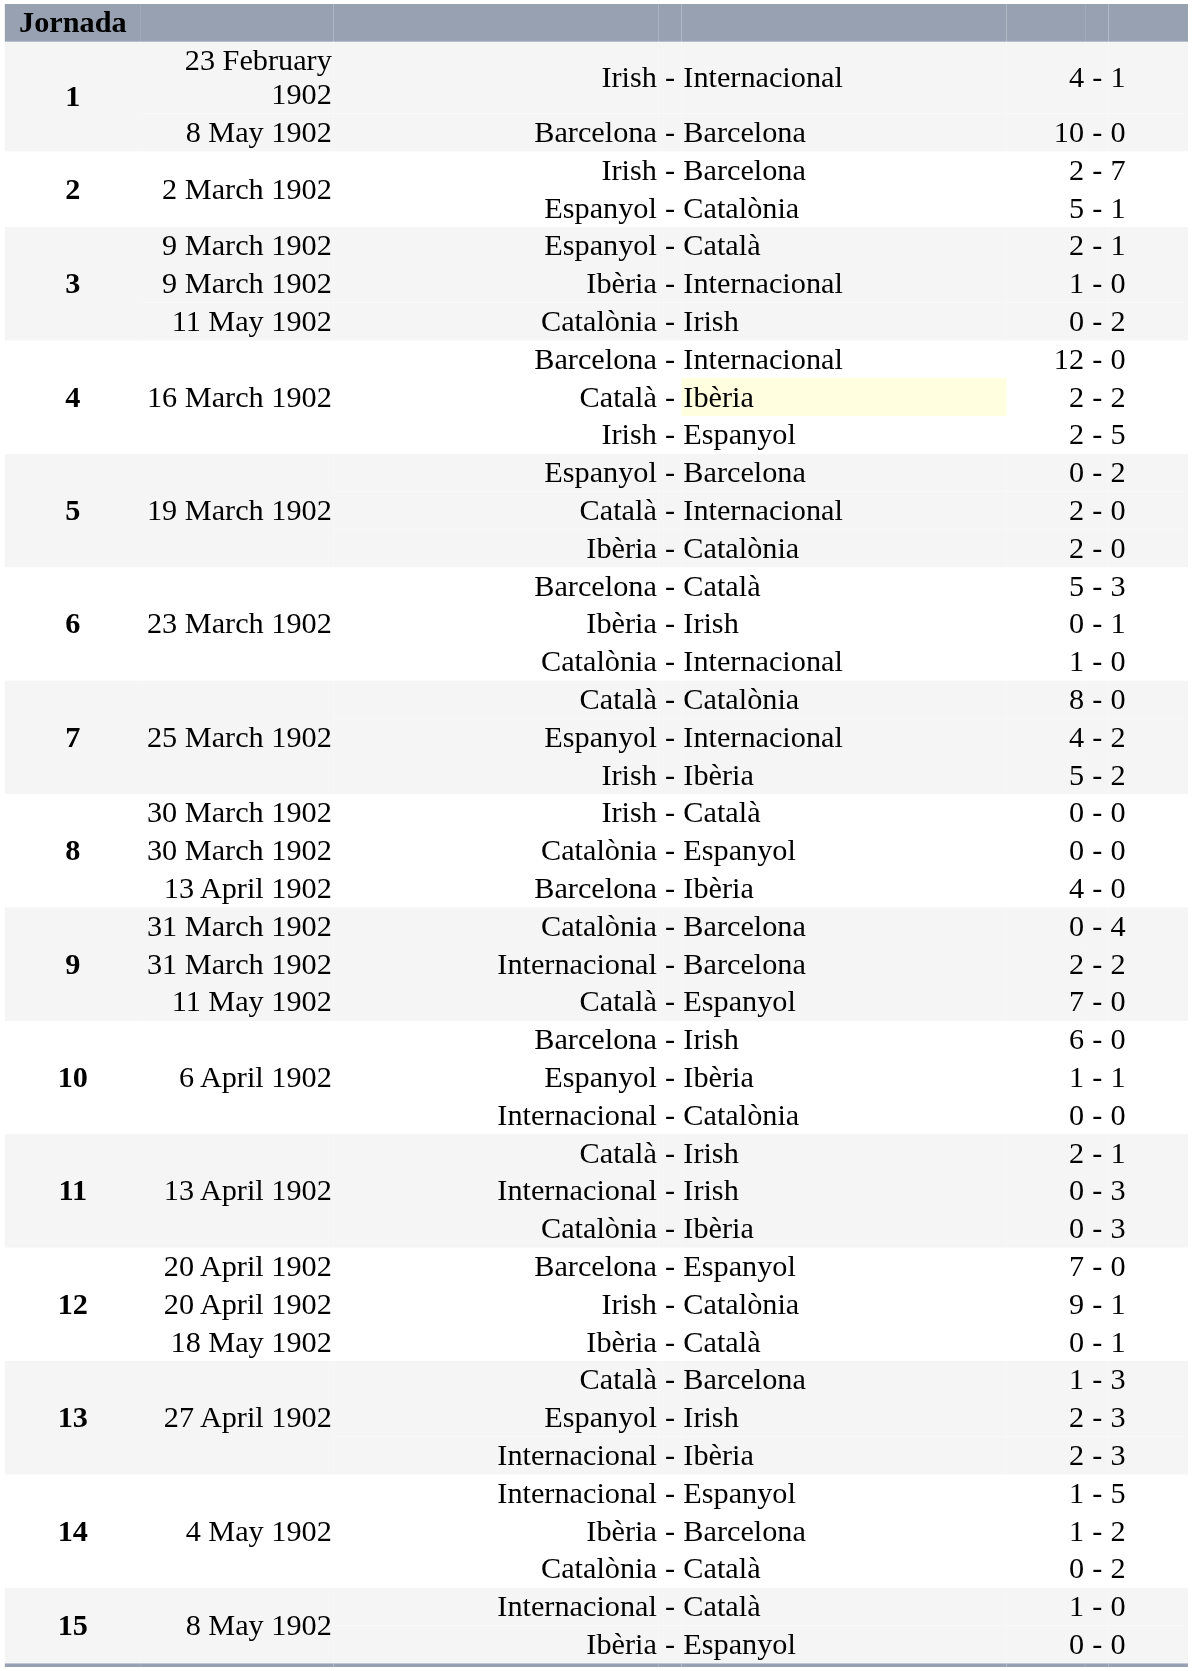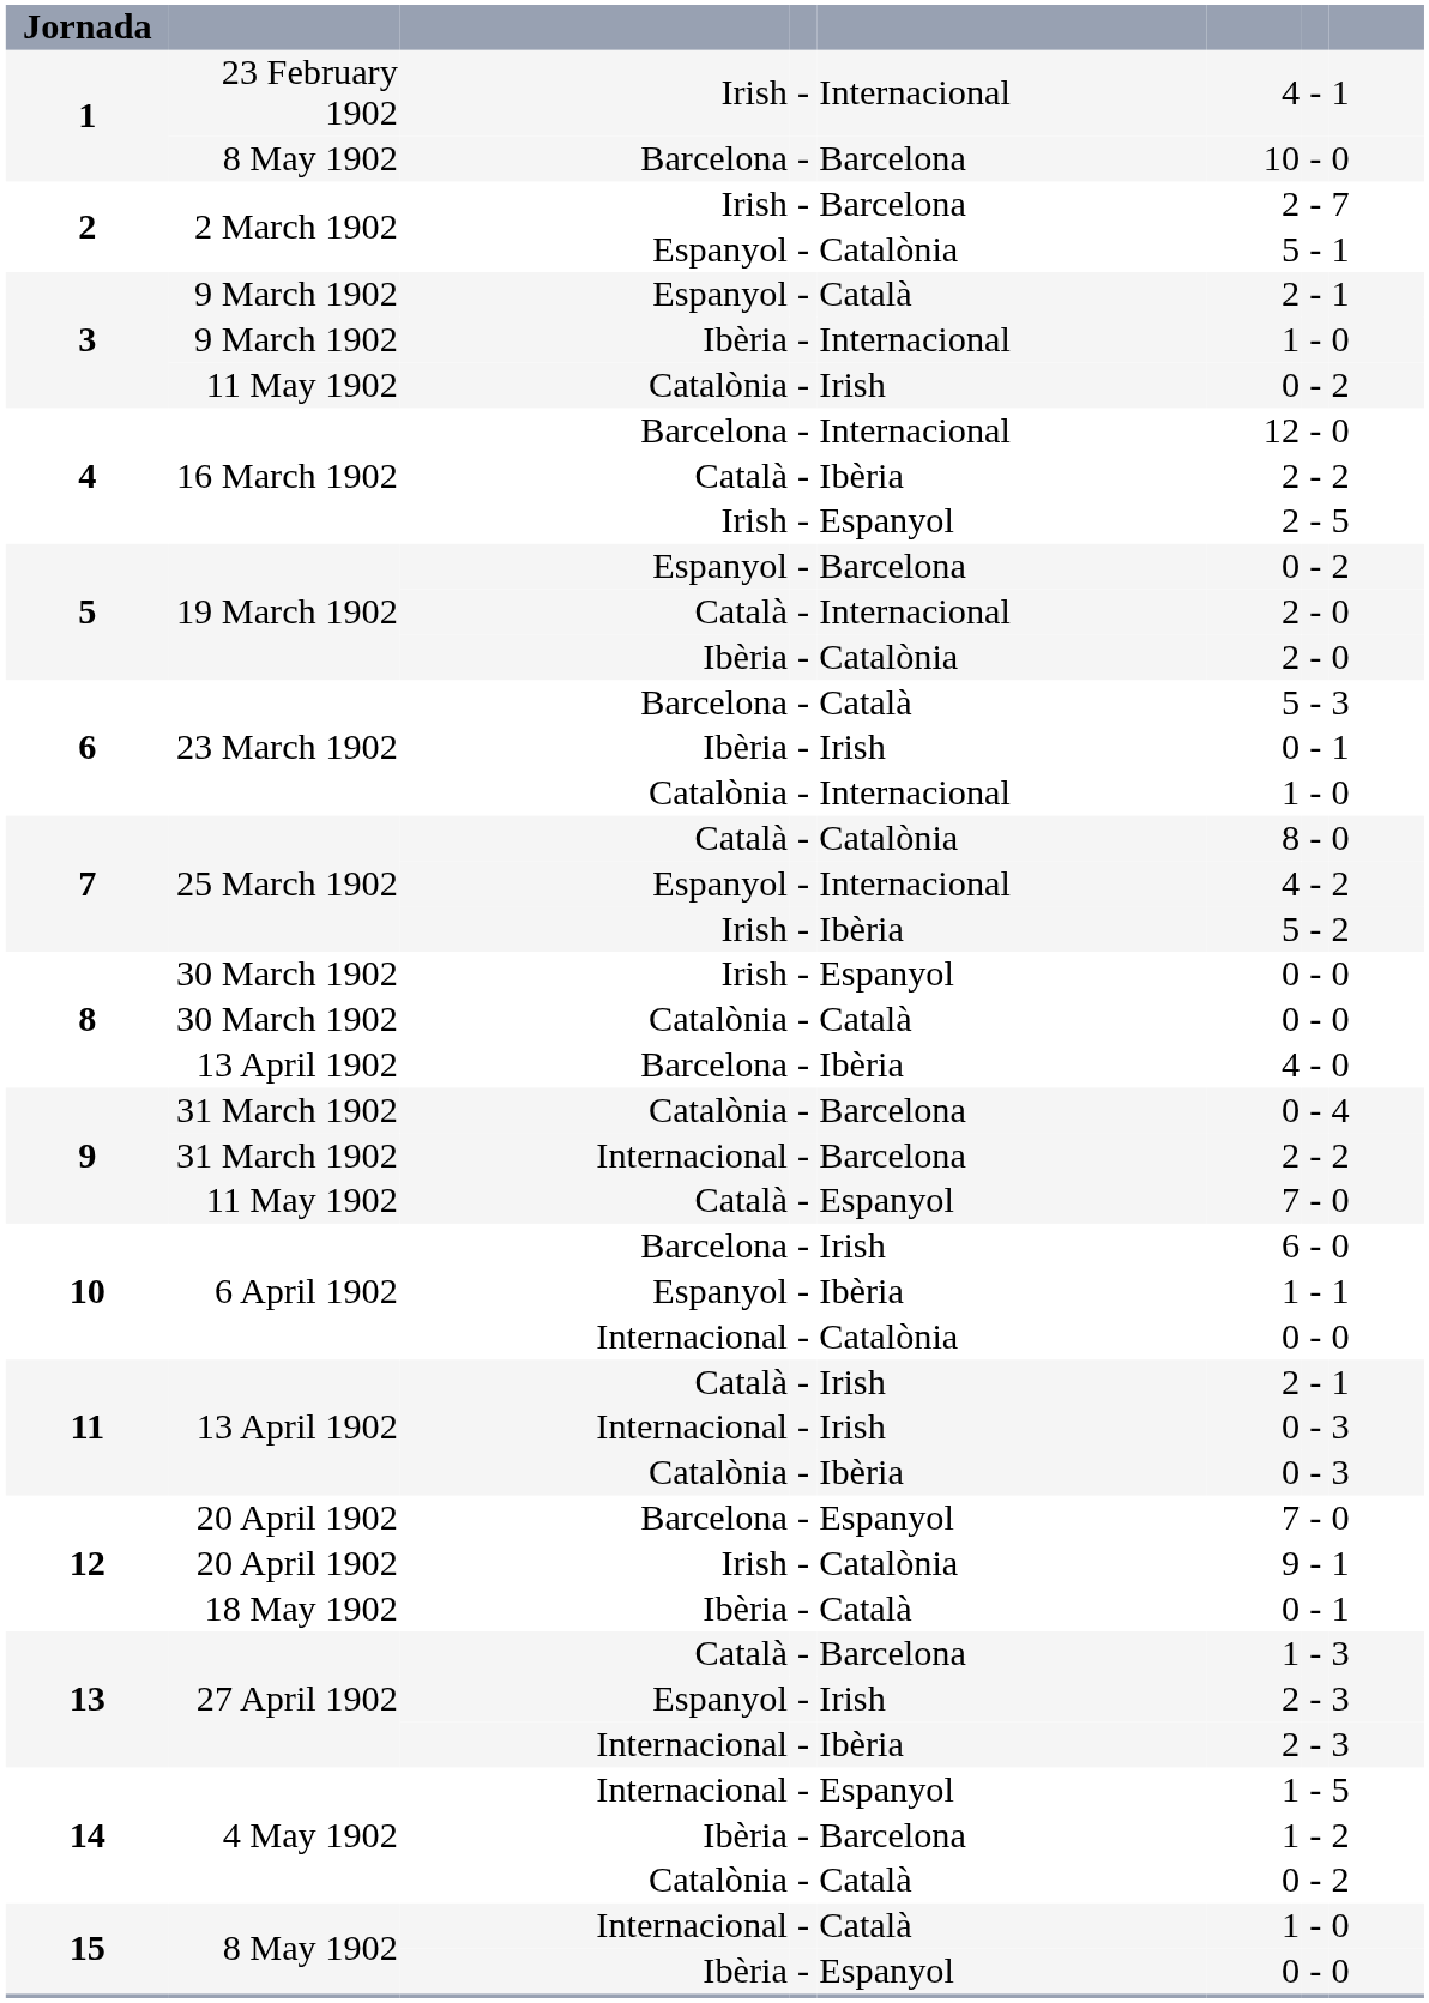 <table align=center cellspacing=0>
 <tr align=center bgcolor=#98A1B2>
 <th width=70><span>Jornada</span></th>
 <th width=100></th>
 <th width=170></th>
 <th width=10></th>
 <th width=170></th>
 <th width=40></th>
 <th width=10></th>
 <th width=40></th>
 </tr>
 <tr align=center style="background:#F5F5F5">
 <td rowspan=2><strong>1</strong></td>
 <td align=right>23 February 1902</td>
 <td align=right>Irish</td>
 <td>-</td>
 <td align=left>Internacional</td>
 <td align=right>4</td>
 <td>-</td>
 <td align=left>1</td>
 </tr>
 <tr align=center style="background:#F5F5F5">
 <td align=right>8 May 1902</td>
 <td align=right>Barcelona</td>
 <td>-</td>
 <td align=left>Barcelona</td>
 <td align=right>10</td>
 <td>-</td>
 <td align=left>0</td>
 </tr>
 <tr align=center>
 <td rowspan=2><strong>2</strong></td>
 <td rowspan=2 align=right>2 March 1902</td>
 <td align=right>Irish</td>
 <td>-</td>
 <td align=left>Barcelona</td>
 <td align=right>2</td>
 <td>-</td>
 <td align=left>7</td>
 </tr>
 <tr align=center>
 <td align=right>Espanyol</td>
 <td>-</td>
 <td align=left>Catalònia</td>
 <td align=right>5</td>
 <td>-</td>
 <td align=left>1</td>
 </tr>
 <tr align=center style="background:#F5F5F5">
 <td rowspan=3><strong>3</strong></td>
 <td align=right>9 March 1902</td>
 <td align=right>Espanyol</td>
 <td>-</td>
 <td align=left>Català</td>
 <td align=right>2</td>
 <td>-</td>
 <td align=left>1</td>
 </tr>
 <tr align=center style="background:#F5F5F5">
 <td align=right>9 March 1902</td>
 <td align=right>Ibèria</td>
 <td>-</td>
 <td align=left>Internacional</td>
 <td align=right>1</td>
 <td>-</td>
 <td align=left>0</td>
 </tr>
 <tr align=center style="background:#F5F5F5">
 <td align=right>11 May 1902</td>
 <td align=right>Catalònia</td>
 <td>-</td>
 <td align=left>Irish</td>
 <td align=right>0</td>
 <td>-</td>
 <td align=left>2</td>
 </tr>
 <tr align=center>
 <td rowspan=3><strong>4</strong></td>
 <td rowspan=3 align=right>16 March 1902</td>
 <td align=right>Barcelona</td>
 <td>-</td>
 <td align=left>Internacional</td>
 <td align=right>12</td>
 <td>-</td>
 <td align=left>0</td>
 </tr>
 <tr align=center>
 <td align=right>Català</td>
 <td>-</td>
-<td align=left style="background: lightyellow;">Ibèria</td>
+<td align=left>Ibèria</td>
 <td align=right>2</td>
 <td>-</td>
 <td align=left>2</td>
 </tr>
 <tr align=center>
 <td align=right>Irish</td>
 <td>-</td>
 <td align=left>Espanyol</td>
 <td align=right>2</td>
 <td>-</td>
 <td align=left>5</td>
 </tr>
 <tr align=center style="background:#F5F5F5">
 <td rowspan=3><strong>5</strong></td>
 <td rowspan=3 align=right>19 March 1902</td>
 <td align=right>Espanyol</td>
 <td>-</td>
 <td align=left>Barcelona</td>
 <td align=right>0</td>
 <td>-</td>
 <td align=left>2</td>
 </tr>
 <tr align=center style="background:#F5F5F5">
 <td align=right>Català</td>
 <td>-</td>
 <td align=left>Internacional</td>
 <td align=right>2</td>
 <td>-</td>
 <td align=left>0</td>
 </tr>
 <tr align=center style="background:#F5F5F5">
 <td align=right>Ibèria</td>
 <td>-</td>
 <td align=left>Catalònia</td>
 <td align=right>2</td>
 <td>-</td>
 <td align=left>0</td>
 </tr>
 <tr align=center>
 <td rowspan=3><strong>6</strong></td>
 <td rowspan=3 align=right>23 March 1902</td>
 <td align=right>Barcelona</td>
 <td>-</td>
 <td align=left>Català</td>
 <td align=right>5</td>
 <td>-</td>
 <td align=left>3</td>
 </tr>
 <tr align=center>
 <td align=right>Ibèria</td>
 <td>-</td>
 <td align=left>Irish</td>
 <td align=right>0</td>
 <td>-</td>
 <td align=left>1</td>
 </tr>
 <tr align=center>
 <td align=right>Catalònia</td>
 <td>-</td>
 <td align=left>Internacional</td>
 <td align=right>1</td>
 <td>-</td>
 <td align=left>0</td>
 </tr>
 <tr align=center style="background:#F5F5F5">
 <td rowspan=3><strong>7</strong></td>
 <td rowspan=3 align=right>25 March 1902</td>
 <td align=right>Català</td>
 <td>-</td>
 <td align=left>Catalònia</td>
 <td align=right>8</td>
 <td>-</td>
 <td align=left>0</td>
 </tr>
 <tr align=center style="background:#F5F5F5">
 <td align=right>Espanyol</td>
 <td>-</td>
 <td align=left>Internacional</td>
 <td align=right>4</td>
 <td>-</td>
 <td align=left>2</td>
 </tr>
 <tr align=center style="background:#F5F5F5">
 <td align=right>Irish</td>
 <td>-</td>
 <td align=left>Ibèria</td>
 <td align=right>5</td>
 <td>-</td>
 <td align=left>2</td>
 </tr>
 <tr align=center>
 <td rowspan=3><strong>8</strong></td>
 <td align=right>30 March 1902</td>
 <td align=right>Irish</td>
 <td>-</td>
-<td align=left>Català</td>
+<td align=left>Espanyol</td>
 <td align=right>0</td>
 <td>-</td>
 <td align=left>0</td>
 </tr>
 <tr align=center>
 <td align=right>30 March 1902</td>
 <td align=right>Catalònia</td>
 <td>-</td>
-<td align=left>Espanyol</td>
+<td align=left>Català</td>
 <td align=right>0</td>
 <td>-</td>
 <td align=left>0</td>
 </tr>
 <tr align=center>
 <td align=right>13 April 1902</td>
 <td align=right>Barcelona</td>
 <td>-</td>
 <td align=left>Ibèria</td>
 <td align=right>4</td>
 <td>-</td>
 <td align=left>0</td>
 </tr>
 <tr align=center style="background:#F5F5F5">
 <td rowspan=3><strong>9</strong></td>
 <td align=right>31 March 1902</td>
 <td align=right>Catalònia</td>
 <td>-</td>
 <td align=left>Barcelona</td>
 <td align=right>0</td>
 <td>-</td>
 <td align=left>4</td>
 </tr>
 <tr align=center style="background:#F5F5F5">
 <td align=right>31 March 1902</td>
 <td align=right>Internacional</td>
 <td>-</td>
 <td align=left>Barcelona</td>
 <td align=right>2</td>
 <td>-</td>
 <td align=left>2</td>
 </tr>
 <tr align=center style="background:#F5F5F5">
 <td align=right>11 May 1902</td>
 <td align=right>Català</td>
 <td>-</td>
 <td align=left>Espanyol</td>
 <td align=right>7</td>
 <td>-</td>
 <td align=left>0</td>
 </tr>
 <tr align=center>
 <td rowspan=3><strong>10</strong></td>
 <td rowspan=3 align=right>6 April 1902</td>
 <td align=right>Barcelona</td>
 <td>-</td>
 <td align=left>Irish</td>
 <td align=right>6</td>
 <td>-</td>
 <td align=left>0</td>
 </tr>
 <tr align=center>
 <td align=right>Espanyol</td>
 <td>-</td>
 <td align=left>Ibèria</td>
 <td align=right>1</td>
 <td>-</td>
 <td align=left>1</td>
 </tr>
 <tr align=center>
 <td align=right>Internacional</td>
 <td>-</td>
 <td align=left>Catalònia</td>
 <td align=right>0</td>
 <td>-</td>
 <td align=left>0</td>
 </tr>
 <tr align=center style="background:#F5F5F5">
 <td rowspan=3><strong>11</strong></td>
 <td rowspan=3 align=right>13 April 1902</td>
 <td align=right>Català</td>
 <td>-</td>
 <td align=left>Irish</td>
 <td align=right>2</td>
 <td>-</td>
 <td align=left>1</td>
 </tr>
 <tr align=center style="background:#F5F5F5">
 <td align=right>Internacional</td>
 <td>-</td>
 <td align=left>Irish</td>
 <td align=right>0</td>
 <td>-</td>
 <td align=left>3</td>
 </tr>
 <tr align=center style="background:#F5F5F5">
 <td align=right>Catalònia</td>
 <td>-</td>
 <td align=left>Ibèria</td>
 <td align=right>0</td>
 <td>-</td>
 <td align=left>3</td>
 </tr>
 <tr align=center>
 <td rowspan=3><strong>12</strong></td>
 <td align=right>20 April 1902</td>
 <td align=right>Barcelona</td>
 <td>-</td>
 <td align=left>Espanyol</td>
 <td align=right>7</td>
 <td>-</td>
 <td align=left>0</td>
 </tr>
 <tr align=center>
 <td align=right>20 April 1902</td>
 <td align=right>Irish</td>
 <td>-</td>
 <td align=left>Catalònia</td>
 <td align=right>9</td>
 <td>-</td>
 <td align=left>1</td>
 </tr>
 <tr align=center>
 <td align=right>18 May 1902</td>
 <td align=right>Ibèria</td>
 <td>-</td>
 <td align=left>Català</td>
 <td align=right>0</td>
 <td>-</td>
 <td align=left>1</td>
 </tr>
 <tr align=center style="background:#F5F5F5">
 <td rowspan=3><strong>13</strong></td>
 <td rowspan=3 align=right>27 April 1902</td>
 <td align=right>Català</td>
 <td>-</td>
 <td align=left>Barcelona</td>
 <td align=right>1</td>
 <td>-</td>
 <td align=left>3</td>
 </tr>
 <tr align=center style="background:#F5F5F5">
 <td align=right>Espanyol</td>
 <td>-</td>
 <td align=left>Irish</td>
 <td align=right>2</td>
 <td>-</td>
 <td align=left>3</td>
 </tr>
 <tr align=center style="background:#F5F5F5">
 <td align=right>Internacional</td>
 <td>-</td>
 <td align=left>Ibèria</td>
 <td align=right>2</td>
 <td>-</td>
 <td align=left>3</td>
 </tr>
 <tr align=center>
 <td rowspan=3><strong>14</strong></td>
 <td rowspan=3 align=right>4 May 1902</td>
 <td align=right>Internacional</td>
 <td>-</td>
 <td align=left>Espanyol</td>
 <td align=right>1</td>
 <td>-</td>
 <td align=left>5</td>
 </tr>
 <tr align=center>
 <td align=right>Ibèria</td>
 <td>-</td>
 <td align=left>Barcelona</td>
 <td align=right>1</td>
 <td>-</td>
 <td align=left>2</td>
 </tr>
 <tr align=center>
 <td align=right>Catalònia</td>
 <td>-</td>
 <td align=left>Català</td>
 <td align=right>0</td>
 <td>-</td>
 <td align=left>2</td>
 </tr>
 <tr align=center style="background:#F5F5F5">
 <td rowspan=2><strong>15</strong></td>
 <td rowspan=2 align=right>8 May 1902</td>
 <td align=right>Internacional</td>
 <td>-</td>
 <td align=left>Català</td>
 <td align=right>1</td>
 <td>-</td>
 <td align=left>0</td>
 </tr>
 <tr align=center style="background:#F5F5F5">
 <td align=right>Ibèria</td>
 <td>-</td>
 <td align=left>Espanyol</td>
 <td align=right>0</td>
 <td>-</td>
 <td align=left>0</td>
 </tr>
 <tr style="background:#98A1B2;">
 <td></td>
 <td></td>
 <td></td>
 <td></td>
 <td></td>
 <td></td>
 <td></td>
 <td></td>
 </tr>
 </table>
